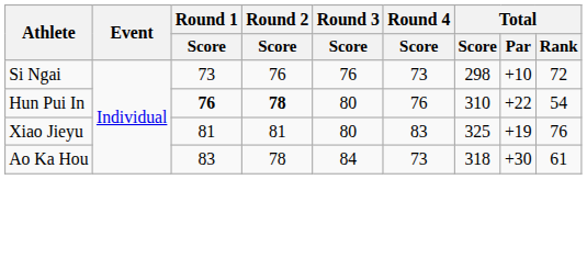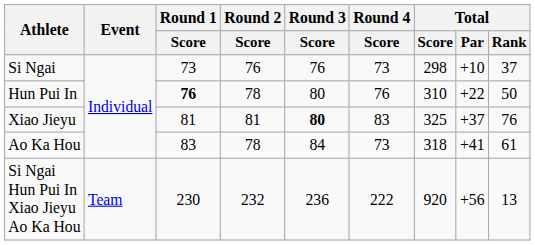 <table class=wikitable style=font-size:90%;text-align:center>
 <tr>
 <th rowspan=2>Athlete</th>
 <th rowspan=2>Event</th>
 <th>Round 1</th>
 <th>Round 2</th>
 <th>Round 3</th>
 <th>Round 4</th>
 <th colspan=3>Total</th>
 </tr>
 <tr style="font-size:95%">
 <th>Score</th>
 <th>Score</th>
 <th>Score</th>
 <th>Score</th>
 <th>Score</th>
 <th>Par</th>
 <th>Rank</th>
 </tr>
 <tr>
 <td align=left>Si Ngai</td>
 <td align=left rowspan=4><a href='#'>Individual</a></td>
 <td>73</td>
 <td>76</td>
 <td>76</td>
 <td>73</td>
 <td>298</td>
 <td>+10</td>
-<td>72</td>
+<td>37</td>
 </tr>
 <tr>
 <td align=left>Hun Pui In</td>
 <td><strong>76</strong></td>
-<td><strong>78</strong></td>
+<td>78</td>
 <td>80</td>
 <td>76</td>
 <td>310</td>
 <td>+22</td>
-<td>54</td>
+<td>50</td>
 </tr>
 <tr>
 <td align=left>Xiao Jieyu</td>
 <td>81</td>
 <td>81</td>
-<td>80</td>
+<td><strong>80</strong></td>
 <td>83</td>
 <td>325</td>
-<td>+19</td>
+<td>+37</td>
 <td>76</td>
 </tr>
 <tr>
 <td align=left>Ao Ka Hou</td>
 <td>83</td>
 <td>78</td>
 <td>84</td>
 <td>73</td>
 <td>318</td>
-<td>+30</td>
+<td>+41</td>
 <td>61</td>
 </tr>
+<tr>
+<td align=left>Si Ngai<br>Hun Pui In<br>Xiao Jieyu<br>Ao Ka Hou</td>
+<td align=left><a href='#'>Team</a></td>
+<td>230</td>
+<td>232</td>
+<td>236</td>
+<td>222</td>
+<td>920</td>
+<td>+56</td>
+<td>13</td>
+</tr>
 </table>
